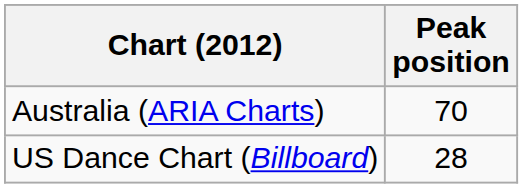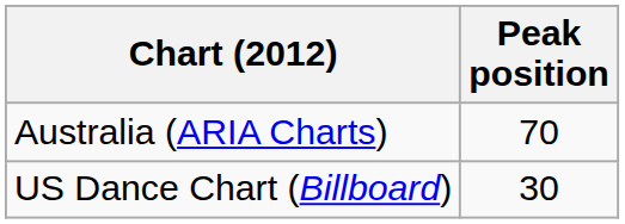 <table class="wikitable sortable">
 <tr>
 <th>Chart (2012)</th>
 <th>Peak<br>position</th>
 </tr>
 <tr>
 <td>Australia (<a href='#'>ARIA Charts</a>)</td>
 <td align=center>70</td>
 </tr>
 <tr>
 <td>US Dance Chart (<em><a href='#'>Billboard</a></em>)</td>
-<td align=center>28</td>
+<td align=center>30</td>
 </tr>
 </table>
